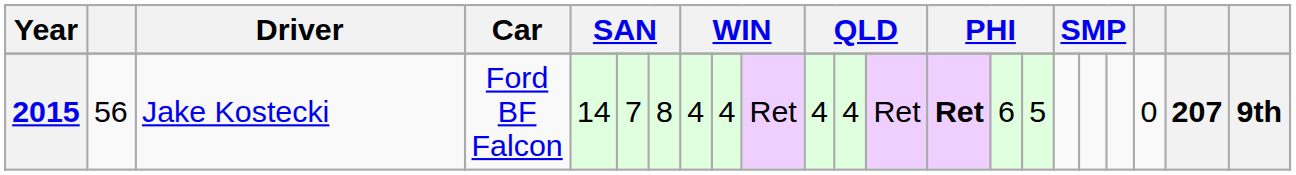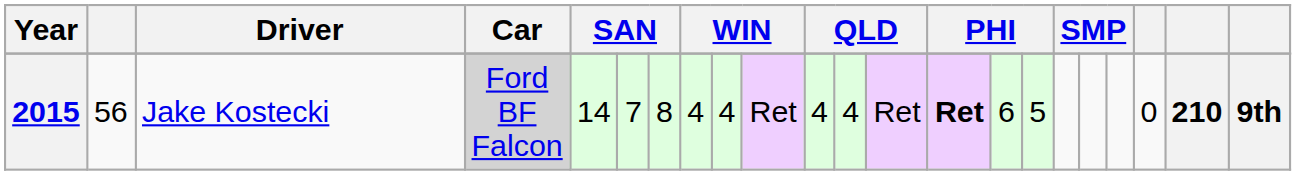 <table class="wikitable" style="font-size: 90%; text-align: center">
 <tr>
 <th valign="middle">Year</th>
 <th valign="middle"></th>
 <th valign="middle" width="150">Driver</th>
 <th valign="middle">Car</th>
 <th colspan="3" width="42px"><a href='#'>SAN</a><br></th>
 <th colspan="3" width="63px"><a href='#'>WIN</a><br></th>
 <th colspan="3" width="63px"><a href='#'>QLD</a><br></th>
 <th colspan="3" width="42px"><a href='#'>PHI</a><br></th>
 <th colspan="3" width="63px"><a href='#'>SMP</a><br></th>
 <th valign="middle"></th>
 <th valign="middle"></th>
 <th valign="middle"></th>
 </tr>
 <tr>
 </tr>
 <tr>
 <th rowspan="2" valign="middle"><a href='#'>2015</a></th>
 <td>56</td>
 <td align="left"> <a href='#'>Jake Kostecki</a></td>
-<td><a href='#'>Ford BF Falcon</a></td>
+<td style="background: lightgrey;"><a href='#'>Ford BF Falcon</a></td>
 <td style="background: #dfffdf">14</td>
 <td style="background: #dfffdf">7</td>
 <td style="background: #dfffdf">8</td>
 <td style="background: #dfffdf">4</td>
 <td style="background: #dfffdf">4</td>
 <td style="background: #efcfff">Ret</td>
 <td style="background: #dfffdf">4</td>
 <td style="background: #dfffdf">4</td>
 <td style="background: #efcfff">Ret</td>
 <td style="background: #efcfff"><strong>Ret</strong></td>
 <td style="background: #dfffdf">6</td>
 <td style="background: #dfffdf">5</td>
 <td></td>
 <td></td>
 <td></td>
 <td>0</td>
-<th>207</th>
+<th>210</th>
 <th>9th</th>
 </tr>
 </table>
